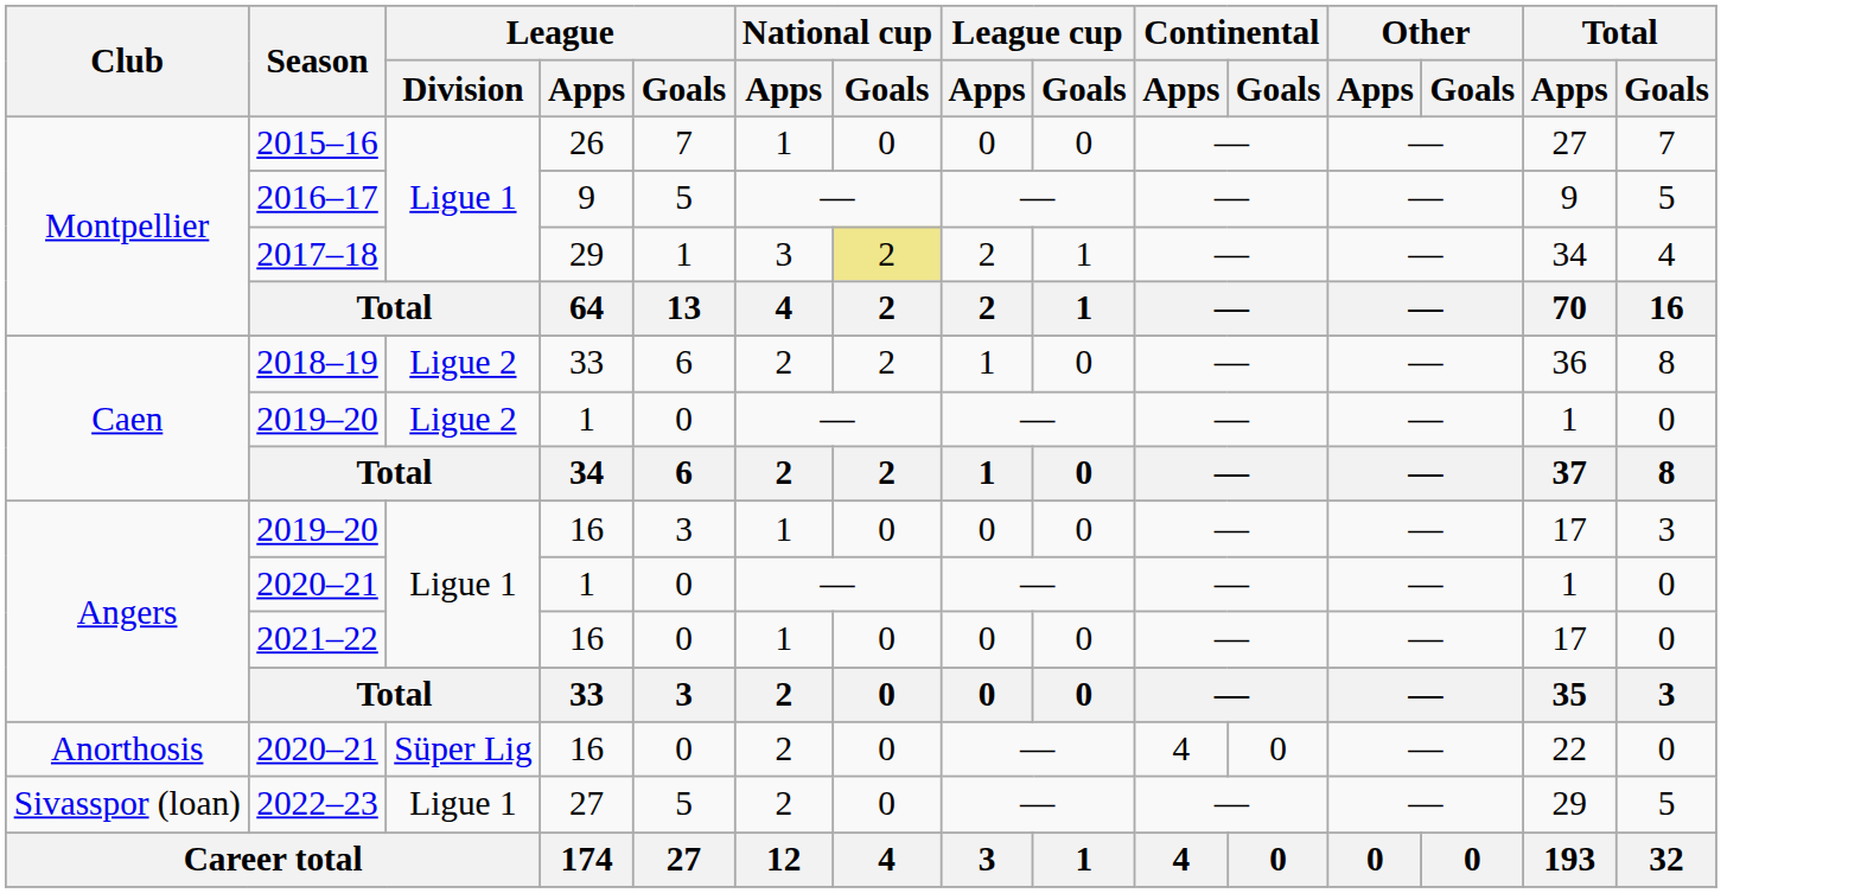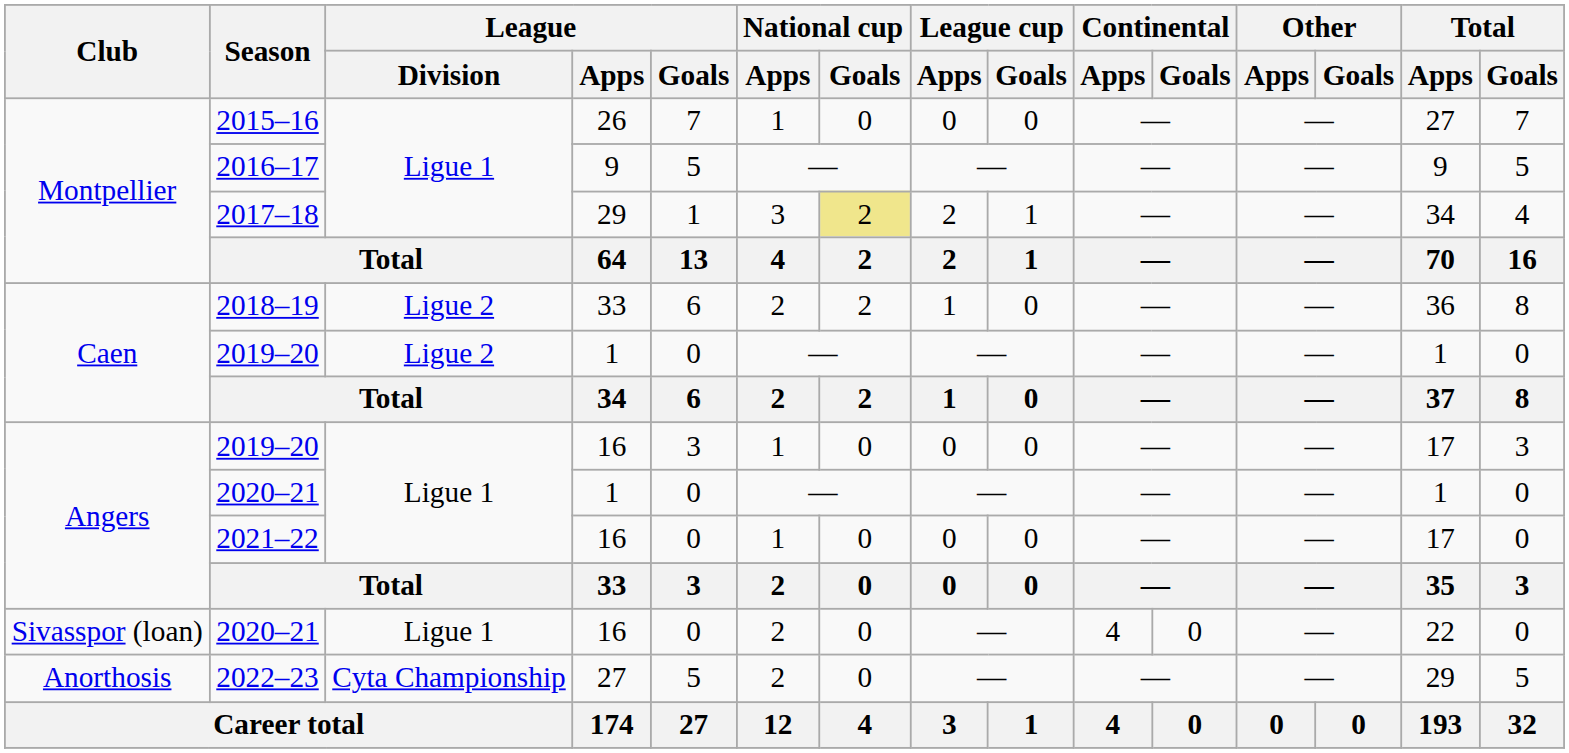 <table class="wikitable" style="text-align:center">
 <tr>
 <th rowspan="2">Club</th>
 <th rowspan="2">Season</th>
 <th colspan="3">League</th>
 <th colspan="2">National cup</th>
 <th colspan="2">League cup</th>
 <th colspan="2">Continental</th>
 <th colspan="2">Other</th>
 <th colspan="2">Total</th>
 </tr>
 <tr>
 <th>Division</th>
 <th>Apps</th>
 <th>Goals</th>
 <th>Apps</th>
 <th>Goals</th>
 <th>Apps</th>
 <th>Goals</th>
 <th>Apps</th>
 <th>Goals</th>
 <th>Apps</th>
 <th>Goals</th>
 <th>Apps</th>
 <th>Goals</th>
 </tr>
 <tr>
 <td rowspan="4"><a href='#'>Montpellier</a></td>
 <td><a href='#'>2015–16</a></td>
 <td rowspan="3"><a href='#'>Ligue 1</a></td>
 <td>26</td>
 <td>7</td>
 <td>1</td>
 <td>0</td>
 <td>0</td>
 <td>0</td>
 <td colspan="2">—</td>
 <td colspan="2">—</td>
 <td>27</td>
 <td>7</td>
 </tr>
 <tr>
 <td><a href='#'>2016–17</a></td>
 <td>9</td>
 <td>5</td>
 <td colspan="2">—</td>
 <td colspan="2">—</td>
 <td colspan="2">—</td>
 <td colspan="2">—</td>
 <td>9</td>
 <td>5</td>
 </tr>
 <tr>
 <td><a href='#'>2017–18</a></td>
 <td>29</td>
 <td>1</td>
 <td>3</td>
 <td style="background: khaki;">2</td>
 <td>2</td>
 <td>1</td>
 <td colspan="2">—</td>
 <td colspan="2">—</td>
 <td>34</td>
 <td>4</td>
 </tr>
 <tr>
 <th colspan="2">Total</th>
 <th>64</th>
 <th>13</th>
 <th>4</th>
 <th>2</th>
 <th>2</th>
 <th>1</th>
 <th colspan="2">—</th>
 <th colspan="2">—</th>
 <th>70</th>
 <th>16</th>
 </tr>
 <tr>
 <td rowspan="3"><a href='#'>Caen</a></td>
 <td><a href='#'>2018–19</a></td>
 <td><a href='#'>Ligue 2</a></td>
 <td>33</td>
 <td>6</td>
 <td>2</td>
 <td>2</td>
 <td>1</td>
 <td>0</td>
 <td colspan="2">—</td>
 <td colspan="2">—</td>
 <td>36</td>
 <td>8</td>
 </tr>
 <tr>
 <td><a href='#'>2019–20</a></td>
 <td><a href='#'>Ligue 2</a></td>
 <td>1</td>
 <td>0</td>
 <td colspan="2">—</td>
 <td colspan="2">—</td>
 <td colspan="2">—</td>
 <td colspan="2">—</td>
 <td>1</td>
 <td>0</td>
 </tr>
 <tr>
 <th colspan="2">Total</th>
 <th>34</th>
 <th>6</th>
 <th>2</th>
 <th>2</th>
 <th>1</th>
 <th>0</th>
 <th colspan="2">—</th>
 <th colspan="2">—</th>
 <th>37</th>
 <th>8</th>
 </tr>
 <tr>
 <td rowspan="4"><a href='#'>Angers</a></td>
 <td><a href='#'>2019–20</a></td>
 <td rowspan="3">Ligue 1</td>
 <td>16</td>
 <td>3</td>
 <td>1</td>
 <td>0</td>
 <td>0</td>
 <td>0</td>
 <td colspan="2">—</td>
 <td colspan="2">—</td>
 <td>17</td>
 <td>3</td>
 </tr>
 <tr>
 <td><a href='#'>2020–21</a></td>
 <td>1</td>
 <td>0</td>
 <td colspan="2">—</td>
 <td colspan="2">—</td>
 <td colspan="2">—</td>
 <td colspan="2">—</td>
 <td>1</td>
 <td>0</td>
 </tr>
 <tr>
 <td><a href='#'>2021–22</a></td>
 <td>16</td>
 <td>0</td>
 <td>1</td>
 <td>0</td>
 <td>0</td>
 <td>0</td>
 <td colspan="2">—</td>
 <td colspan="2">—</td>
 <td>17</td>
 <td>0</td>
 </tr>
 <tr>
 <th colspan="2">Total</th>
 <th>33</th>
 <th>3</th>
 <th>2</th>
 <th>0</th>
 <th>0</th>
 <th>0</th>
 <th colspan="2">—</th>
 <th colspan="2">—</th>
 <th>35</th>
 <th>3</th>
 </tr>
 <tr>
-<td><a href='#'>Anorthosis</a></td>
+<td><a href='#'>Sivasspor</a> (loan)</td>
 <td><a href='#'>2020–21</a></td>
-<td><a href='#'>Süper Lig</a></td>
+<td>Ligue 1</td>
 <td>16</td>
 <td>0</td>
 <td>2</td>
 <td>0</td>
 <td colspan="2">—</td>
 <td>4</td>
 <td>0</td>
 <td colspan="2">—</td>
 <td>22</td>
 <td>0</td>
 </tr>
 <tr>
-<td><a href='#'>Sivasspor</a> (loan)</td>
+<td><a href='#'>Anorthosis</a></td>
 <td><a href='#'>2022–23</a></td>
-<td>Ligue 1</td>
+<td><a href='#'>Cyta Championship</a></td>
 <td>27</td>
 <td>5</td>
 <td>2</td>
 <td>0</td>
 <td colspan="2">—</td>
 <td colspan="2">—</td>
 <td colspan="2">—</td>
 <td>29</td>
 <td>5</td>
 </tr>
 <tr>
 <th colspan="3">Career total</th>
 <th>174</th>
 <th>27</th>
 <th>12</th>
 <th>4</th>
 <th>3</th>
 <th>1</th>
 <th>4</th>
 <th>0</th>
 <th>0</th>
 <th>0</th>
 <th>193</th>
 <th>32</th>
 </tr>
 </table>
